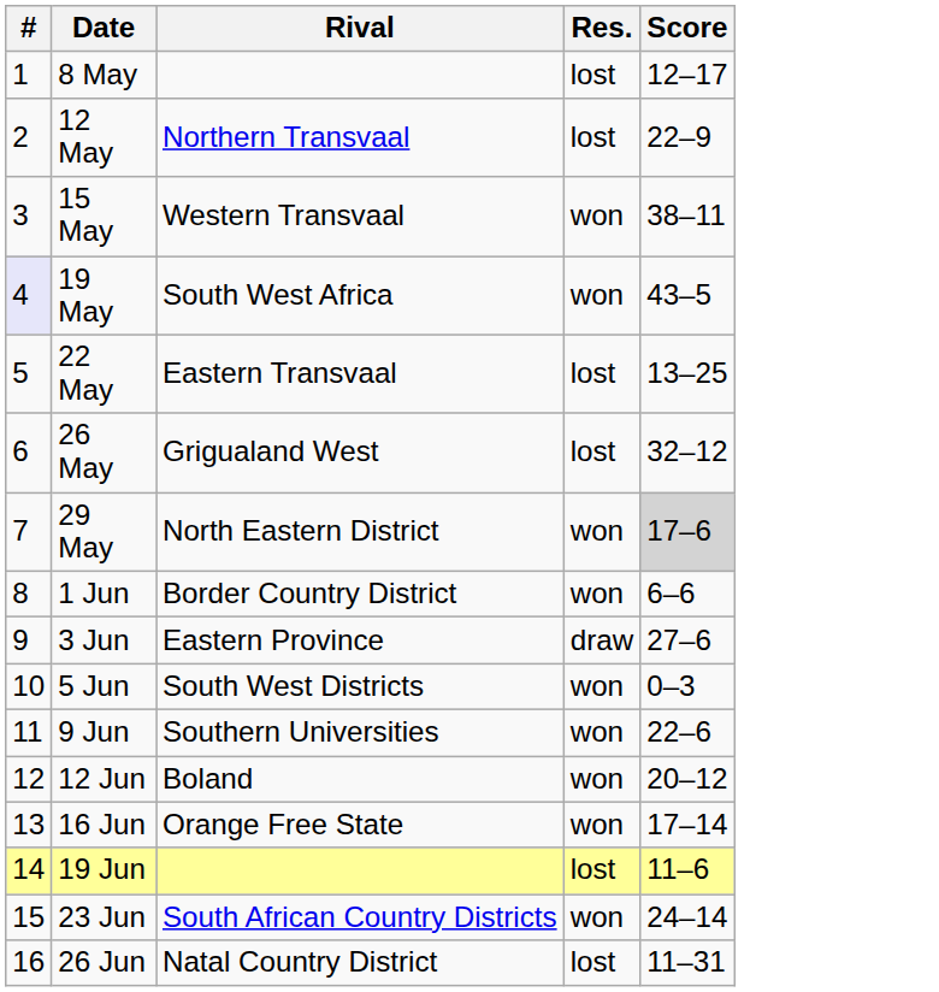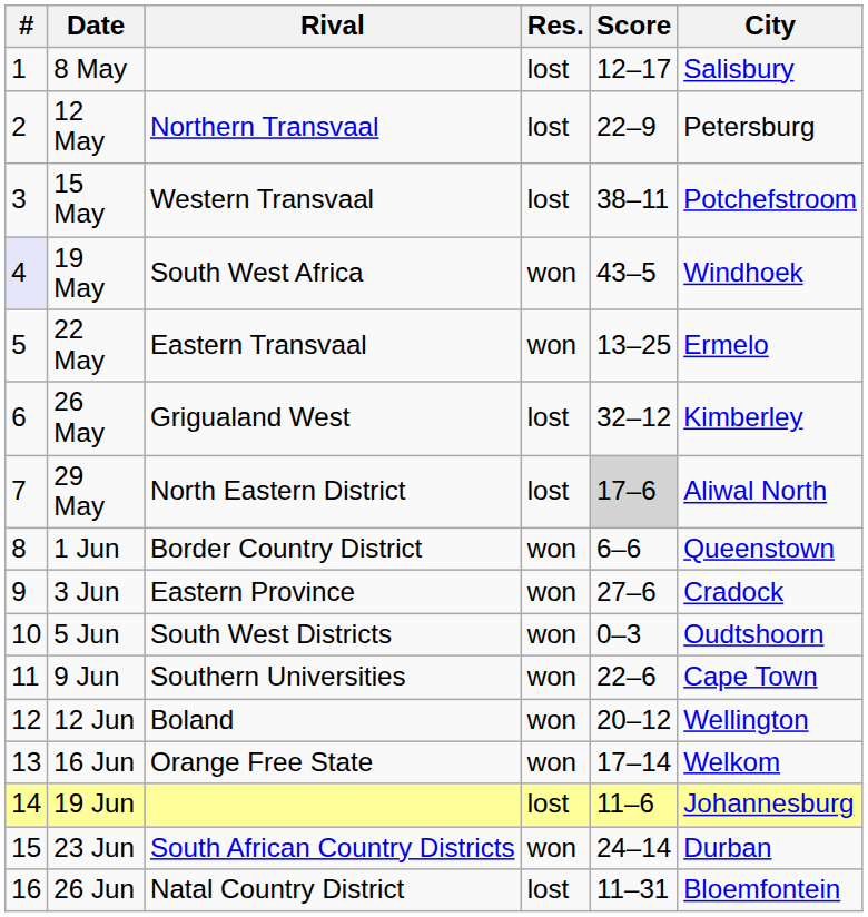 <table class="wikitable sortable">
 <tr>
 <th>#</th>
 <th width=50px>Date</th>
 <th>Rival</th>
 <th>Res.</th>
 <th>Score</th>
+<th>City</th>
 </tr>
 <tr>
 <td>1</td>
 <td>8 May</td>
 <td></td>
 <td>lost</td>
 <td>12–17</td>
+<td><a href='#'>Salisbury</a></td>
 </tr>
 <tr>
 <td>2</td>
 <td>12 May</td>
 <td><a href='#'>Northern Transvaal</a></td>
 <td>lost</td>
 <td>22–9</td>
+<td>Petersburg</td>
 </tr>
 <tr>
 <td>3</td>
 <td>15 May</td>
 <td>Western Transvaal</td>
-<td>won</td>
+<td>lost</td>
 <td>38–11</td>
+<td><a href='#'>Potchefstroom</a></td>
 </tr>
 <tr>
 <td style="background: lavender;">4</td>
 <td>19 May</td>
 <td>South West Africa</td>
 <td>won</td>
 <td>43–5</td>
+<td><a href='#'>Windhoek</a></td>
 </tr>
 <tr>
 <td>5</td>
 <td>22 May</td>
 <td>Eastern Transvaal</td>
-<td>lost</td>
+<td>won</td>
 <td>13–25</td>
+<td><a href='#'>Ermelo</a></td>
 </tr>
 <tr>
 <td>6</td>
 <td>26 May</td>
 <td>Grigualand West</td>
 <td>lost</td>
 <td>32–12</td>
+<td><a href='#'>Kimberley</a></td>
 </tr>
 <tr>
 <td>7</td>
 <td>29 May</td>
 <td>North Eastern District</td>
-<td>won</td>
+<td>lost</td>
 <td style="background: lightgrey;">17–6</td>
+<td><a href='#'>Aliwal North</a></td>
 </tr>
 <tr>
 <td>8</td>
 <td>1 Jun</td>
 <td>Border Country District</td>
 <td>won</td>
 <td>6–6</td>
+<td><a href='#'>Queenstown</a></td>
 </tr>
 <tr>
 <td>9</td>
 <td>3 Jun</td>
 <td>Eastern Province</td>
-<td>draw</td>
+<td>won</td>
 <td>27–6</td>
+<td><a href='#'>Cradock</a></td>
 </tr>
 <tr>
 <td>10</td>
 <td>5 Jun</td>
 <td>South West Districts</td>
 <td>won</td>
 <td>0–3</td>
+<td><a href='#'>Oudtshoorn</a></td>
 </tr>
 <tr>
 <td>11</td>
 <td>9 Jun</td>
 <td>Southern Universities</td>
 <td>won</td>
 <td>22–6</td>
+<td><a href='#'>Cape Town</a></td>
 </tr>
 <tr>
 <td>12</td>
 <td>12 Jun</td>
 <td>Boland</td>
 <td>won</td>
 <td>20–12</td>
+<td><a href='#'>Wellington</a></td>
 </tr>
 <tr>
 <td>13</td>
 <td>16 Jun</td>
 <td>Orange Free State</td>
 <td>won</td>
 <td>17–14</td>
+<td><a href='#'>Welkom</a></td>
 </tr>
 <tr bgcolor=#ffff99>
 <td>14</td>
 <td>19 Jun</td>
 <td></td>
 <td>lost</td>
 <td>11–6</td>
+<td><a href='#'>Johannesburg</a></td>
 </tr>
 <tr>
 <td>15</td>
 <td>23 Jun</td>
 <td><a href='#'>South African Country Districts</a></td>
 <td>won</td>
 <td>24–14</td>
+<td><a href='#'>Durban</a></td>
 </tr>
 <tr>
 <td>16</td>
 <td>26 Jun</td>
 <td>Natal Country District</td>
 <td>lost</td>
 <td>11–31</td>
+<td><a href='#'>Bloemfontein</a></td>
 </tr>
 </table>
